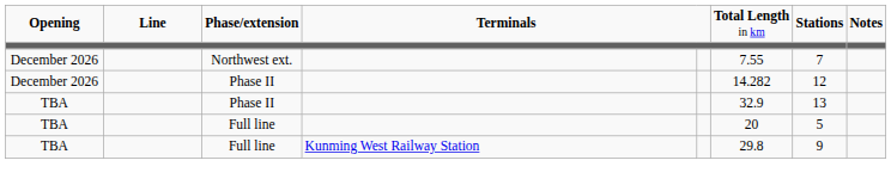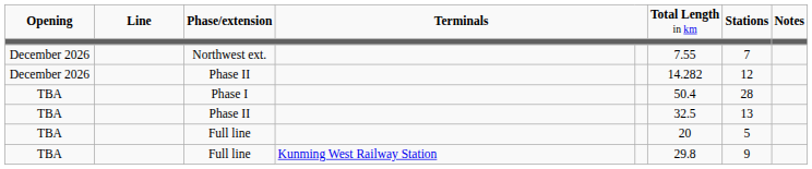 <table class="wikitable">
 <tr>
 <td style="width:80pt;text-align:center;"><strong>Opening</strong><br></td>
 <td style="width:80pt;text-align:center;"><strong>Line</strong><br></td>
 <td align=center><strong>Phase/extension</strong></td>
 <td style="width:350pt;text-align:center;" colspan="2"><strong>Terminals</strong></td>
 <td align=center><strong>Total Length</strong><br><small>in <a href='#'>km</a></small></td>
 <td align=center><strong>Stations</strong></td>
 <td align=center><strong>Notes</strong></td>
 </tr>
 <tr style = "background:#606060; height: 2pt">
 <td colspan="7"></td>
 <td></td>
 </tr>
 <tr>
 <td style="text-align: center;">December 2026</td>
 <td style="text-align: center;"></td>
 <td style="text-align: center;">Northwest ext.</td>
 <td></td>
 <td></td>
 <td style="text-align: center;">7.55</td>
 <td style="text-align: center;">7</td>
 <td></td>
 </tr>
 <tr>
 <td style="text-align: center;">December 2026</td>
 <td style="text-align: center;"></td>
 <td style="text-align: center;">Phase II</td>
 <td></td>
 <td></td>
 <td style="text-align: center;">14.282</td>
 <td style="text-align: center;">12</td>
 <td></td>
 </tr>
 <tr>
 <td style="text-align: center;">TBA</td>
 <td style="text-align: center;"></td>
+<td style="text-align: center;">Phase I</td>
+<td></td>
+<td></td>
+<td style="text-align: center;">50.4</td>
+<td style="text-align: center;">28</td>
+<td></td>
+</tr>
+<tr>
+<td style="text-align: center;">TBA</td>
+<td style="text-align: center;"></td>
 <td style="text-align: center;">Phase II</td>
 <td></td>
 <td></td>
-<td style="text-align: center;">32.9</td>
+<td style="text-align: center;">32.5</td>
 <td style="text-align: center;">13</td>
 <td></td>
 </tr>
 <tr>
 <td style="text-align: center;">TBA</td>
 <td style="text-align: center;"></td>
 <td style="text-align: center;">Full line</td>
 <td></td>
 <td></td>
 <td style="text-align: center;">20</td>
 <td style="text-align: center;">5</td>
 <td></td>
 </tr>
 <tr>
 <td style="text-align: center;">TBA</td>
 <td style="text-align: center;"></td>
 <td style="text-align: center;">Full line</td>
 <td><a href='#'>Kunming West Railway Station</a></td>
 <td></td>
 <td style="text-align: center;">29.8</td>
 <td style="text-align: center;">9</td>
 <td></td>
 </tr>
 </table>
